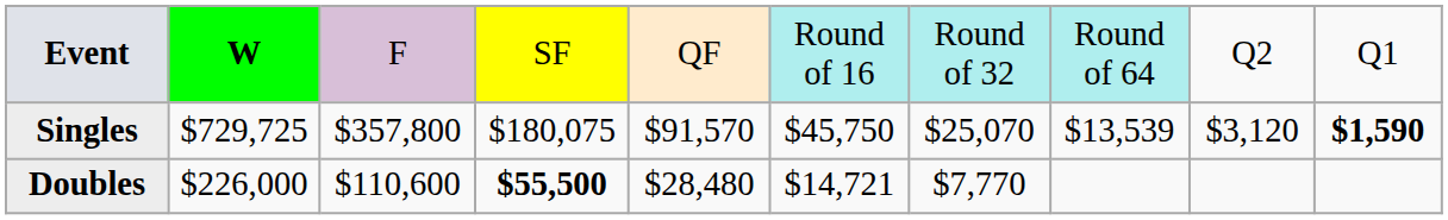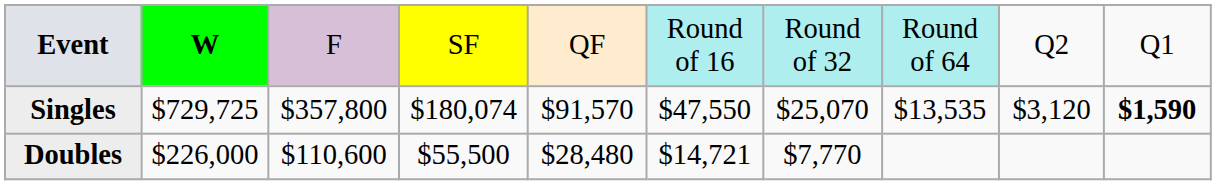 <table class=wikitable style=font-size:90%;text-align:center>
 <tr>
 <td width=130 bgcolor=dfe2e9><strong>Event</strong></td>
 <td width=80 bgcolor=lime><strong>W</strong></td>
 <td width=85 bgcolor=thistle>F</td>
 <td width=85 bgcolor=ffff00>SF</td>
 <td width=85 bgcolor=ffebcd>QF</td>
 <td width=85 bgcolor=afeeee>Round of 16</td>
 <td width=85 bgcolor=afeeee>Round of 32</td>
 <td width=85 bgcolor=afeeee>Round of 64</td>
 <td width=85>Q2</td>
 <td width=85>Q1</td>
 </tr>
 <tr>
 <th style=background:#ededed>Singles</th>
 <td>$729,725</td>
 <td>$357,800</td>
-<td>$180,075</td>
+<td>$180,074</td>
 <td>$91,570</td>
-<td>$45,750</td>
+<td>$47,550</td>
 <td>$25,070</td>
-<td>$13,539</td>
+<td>$13,535</td>
 <td>$3,120</td>
 <td><strong>$1,590</strong></td>
 </tr>
 <tr>
 <th style=background:#ededed>Doubles</th>
 <td>$226,000</td>
 <td>$110,600</td>
-<td><strong>$55,500</strong></td>
+<td>$55,500</td>
 <td>$28,480</td>
 <td>$14,721</td>
 <td>$7,770</td>
 <td></td>
 <td></td>
 <td></td>
 </tr>
 </table>
